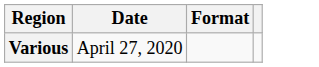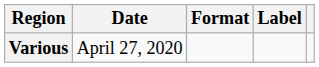 <table class="wikitable plainrowheaders">
 <tr>
 <th>Region</th>
 <th>Date</th>
 <th>Format</th>
+<th>Label</th>
 <th></th>
 </tr>
 <tr>
 <th scope="row">Various</th>
 <td>April 27, 2020</td>
 <td></td>
 <td></td>
+<td></td>
 </tr>
 </table>
